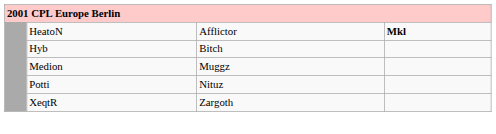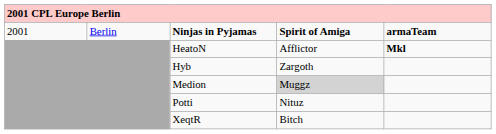 <table class="wikitable collapsible collapsed"  style="font-size:90%; margin:0; width:650px;">
 <tr>
 <th colspan="5" style="background:#ffcaca;text-align:left;">2001 CPL Europe Berlin</th>
+</tr>
+<tr>
+<td style="width:17%;">2001</td>
+<td style="width:17%;"> <a href='#'>Berlin</a></td>
+<td style="width:22%;"> <strong>Ninjas in Pyjamas</strong></td>
+<td style="width:22%;"> <strong>Spirit of Amiga</strong></td>
+<td style="width:22%;"> <strong>armaTeam</strong></td>
 </tr>
 <tr>
 <td colspan="2" rowspan="6" style="background:#aaa;"></td>
 <td> HeatoN</td>
 <td> Afflictor</td>
 <td><strong> Mkl</strong></td>
 </tr>
 <tr>
 <td> Hyb</td>
-<td> Bitch</td>
+<td> Zargoth</td>
 <td> </td>
 </tr>
 <tr>
 <td> Medion</td>
-<td> Muggz</td>
+<td style="background: lightgrey;"> Muggz</td>
 <td> </td>
 </tr>
 <tr>
 <td> Potti</td>
 <td> Nituz</td>
 <td> </td>
 </tr>
 <tr>
 <td> XeqtR</td>
-<td> Zargoth</td>
+<td> Bitch</td>
 <td> </td>
 </tr>
 </table>
